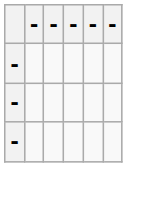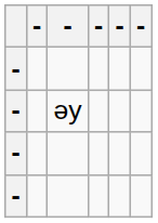 <table class="wikitable">
 <tr>
 <th></th>
 <th>-</th>
 <th>-</th>
 <th>-</th>
 <th>-</th>
 <th>-</th>
 </tr>
 <tr>
 <th>-</th>
 <td></td>
 <td></td>
+<td></td>
+<td></td>
+<td></td>
+</tr>
+<tr>
+<th>-</th>
+<td></td>
+<td>əy</td>
 <td></td>
 <td></td>
 <td></td>
 </tr>
 <tr>
 <th>-</th>
 <td></td>
 <td></td>
 <td></td>
 <td></td>
 <td></td>
 </tr>
 <tr>
 <th>-</th>
 <td></td>
 <td></td>
 <td></td>
 <td></td>
 <td></td>
 </tr>
 </table>
